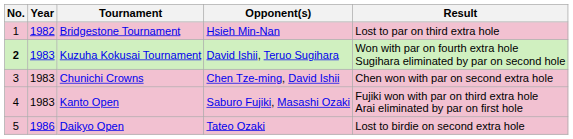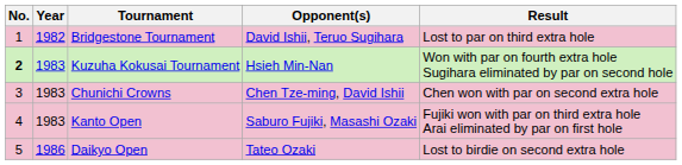 <table class="wikitable" style="font-size:95%;">
 <tr>
 <th>No.</th>
 <th>Year</th>
 <th>Tournament</th>
 <th>Opponent(s)</th>
 <th>Result</th>
 </tr>
 <tr style="background:#F2C1D1;">
 <td align=center>1</td>
 <td><a href='#'>1982</a></td>
 <td><a href='#'>Bridgestone Tournament</a></td>
-<td> <a href='#'>Hsieh Min-Nan</a></td>
+<td> <a href='#'>David Ishii</a>,  <a href='#'>Teruo Sugihara</a></td>
 <td>Lost to par on third extra hole</td>
 </tr>
 <tr style="background:#D0F0C0;">
 <td align=center><strong>2</strong></td>
 <td><a href='#'>1983</a></td>
 <td><a href='#'>Kuzuha Kokusai Tournament</a></td>
-<td> <a href='#'>David Ishii</a>,  <a href='#'>Teruo Sugihara</a></td>
+<td> <a href='#'>Hsieh Min-Nan</a></td>
 <td>Won with par on fourth extra hole<br>Sugihara eliminated by par on second hole</td>
 </tr>
 <tr style="background:#F2C1D1;">
 <td align=center>3</td>
 <td>1983</td>
 <td><a href='#'>Chunichi Crowns</a></td>
 <td> <a href='#'>Chen Tze-ming</a>,  <a href='#'>David Ishii</a></td>
 <td>Chen won with par on second extra hole</td>
 </tr>
 <tr style="background:#F2C1D1;">
 <td align=center>4</td>
 <td>1983</td>
 <td><a href='#'>Kanto Open</a></td>
 <td> <a href='#'>Saburo Fujiki</a>,  <a href='#'>Masashi Ozaki</a></td>
 <td>Fujiki won with par on third extra hole<br>Arai eliminated by par on first hole</td>
 </tr>
 <tr style="background:#F2C1D1;">
 <td align=center>5</td>
 <td><a href='#'>1986</a></td>
 <td><a href='#'>Daikyo Open</a></td>
 <td> <a href='#'>Tateo Ozaki</a></td>
 <td>Lost to birdie on second extra hole</td>
 </tr>
 </table>
